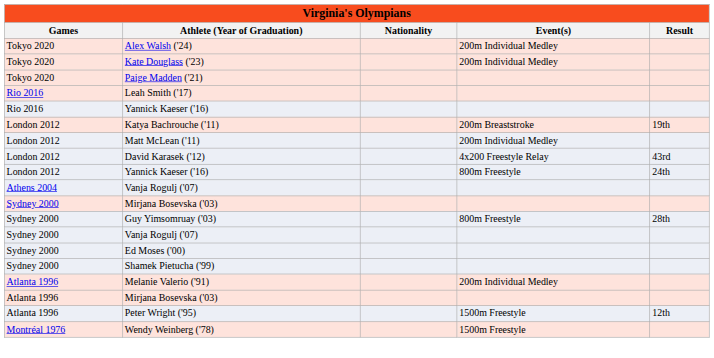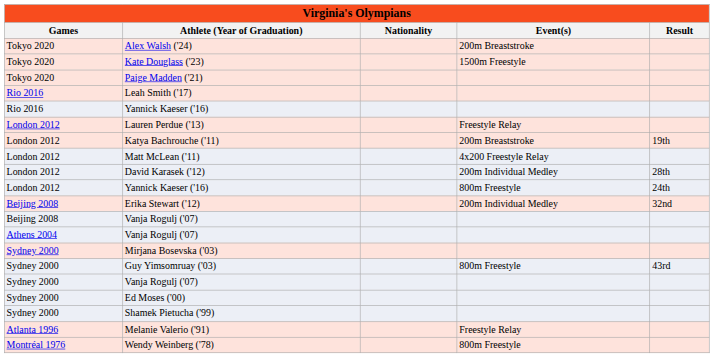 <table class="wikitable" width=90%>
 <tr>
 <td colspan=5 align=center bgcolor="#F84C1E"><big><strong>Virginia's Olympians</strong></big></td>
 </tr>
 <tr>
 <th align=center><strong>Games</strong></th>
 <th align=center><strong>Athlete (Year of Graduation)</strong></th>
 <th align=center><strong>Nationality</strong></th>
 <th align=center><strong>Event(s)</strong></th>
 <th align=center><strong>Result</strong></th>
 </tr>
 <tr bgcolor="#FEE3DC">
 <td>Tokyo 2020</td>
 <td><a href='#'>Alex Walsh</a> ('24)</td>
 <td></td>
-<td>200m Individual Medley</td>
+<td>200m Breaststroke</td>
 <td></td>
 </tr>
 <tr bgcolor="#FEE3DC">
 <td>Tokyo 2020</td>
 <td><a href='#'>Kate Douglass</a> ('23)</td>
 <td></td>
-<td>200m Individual Medley</td>
+<td>1500m Freestyle</td>
 <td></td>
 </tr>
 <tr bgcolor="#FEE3DC">
 <td>Tokyo 2020</td>
 <td><a href='#'>Paige Madden</a> ('21)</td>
 <td></td>
 <td></td>
 <td></td>
 </tr>
 <tr bgcolor="#FEE3DC">
 <td><a href='#'>Rio 2016</a></td>
 <td>Leah Smith ('17)</td>
 <td></td>
 <td></td>
 <td></td>
 </tr>
 <tr bgcolor="#ECEFF6">
 <td>Rio 2016</td>
 <td>Yannick Kaeser ('16)</td>
 <td></td>
 <td></td>
 <td></td>
 </tr>
 <tr bgcolor="#FEE3DC">
+<td><a href='#'>London 2012</a></td>
+<td>Lauren Perdue ('13)</td>
+<td></td>
+<td> Freestyle Relay</td>
+<td></td>
+</tr>
+<tr bgcolor="#FEE3DC">
 <td>London 2012</td>
 <td>Katya Bachrouche ('11)</td>
 <td></td>
 <td>200m Breaststroke</td>
 <td>19th</td>
 </tr>
 <tr bgcolor="#ECEFF6">
 <td>London 2012</td>
 <td>Matt McLean ('11)</td>
 <td></td>
-<td>200m Individual Medley</td>
+<td>4x200 Freestyle Relay</td>
 <td></td>
 </tr>
 <tr bgcolor="#ECEFF6">
 <td>London 2012</td>
 <td>David Karasek ('12)</td>
 <td></td>
-<td>4x200 Freestyle Relay</td>
-<td>43rd</td>
+<td>200m Individual Medley</td>
+<td>28th</td>
 </tr>
 <tr bgcolor="#ECEFF6">
 <td>London 2012</td>
 <td>Yannick Kaeser ('16)</td>
 <td></td>
 <td>800m Freestyle</td>
 <td>24th</td>
+</tr>
+<tr bgcolor="#FEE3DC">
+<td><a href='#'>Beijing 2008</a></td>
+<td>Erika Stewart ('12)</td>
+<td></td>
+<td>200m Individual Medley</td>
+<td>32nd</td>
+</tr>
+<tr bgcolor="#ECEFF6">
+<td>Beijing 2008</td>
+<td>Vanja Rogulj ('07)</td>
+<td></td>
+<td></td>
+<td></td>
 </tr>
 <tr bgcolor="#ECEFF6">
 <td><a href='#'>Athens 2004</a></td>
 <td>Vanja Rogulj ('07)</td>
 <td></td>
 <td></td>
 <td></td>
 </tr>
 <tr bgcolor="#FEE3DC">
 <td><a href='#'>Sydney 2000</a></td>
 <td>Mirjana Bosevska ('03)</td>
 <td></td>
 <td></td>
 <td></td>
 </tr>
 <tr bgcolor="#ECEFF6">
 <td>Sydney 2000</td>
 <td>Guy Yimsomruay ('03)</td>
 <td></td>
 <td>800m Freestyle</td>
-<td>28th</td>
+<td>43rd</td>
 </tr>
 <tr bgcolor="#ECEFF6">
 <td>Sydney 2000</td>
 <td>Vanja Rogulj ('07)</td>
 <td></td>
 <td></td>
 <td></td>
 </tr>
 <tr bgcolor="#ECEFF6">
 <td>Sydney 2000</td>
 <td>Ed Moses ('00)</td>
 <td></td>
 <td></td>
 <td></td>
 </tr>
 <tr bgcolor="#ECEFF6">
 <td>Sydney 2000</td>
 <td>Shamek Pietucha ('99)</td>
 <td></td>
 <td></td>
 <td></td>
 </tr>
 <tr bgcolor="#FEE3DC">
 <td><a href='#'>Atlanta 1996</a></td>
 <td>Melanie Valerio ('91)</td>
 <td></td>
-<td>200m Individual Medley</td>
+<td> Freestyle Relay</td>
 <td></td>
-</tr>
-<tr bgcolor="#FEE3DC">
-<td>Atlanta 1996</td>
-<td>Mirjana Bosevska ('03)</td>
-<td></td>
-<td></td>
-<td></td>
-</tr>
-<tr bgcolor="#ECEFF6">
-<td>Atlanta 1996</td>
-<td>Peter Wright ('95)</td>
-<td></td>
-<td>1500m Freestyle</td>
-<td>12th</td>
 </tr>
 <tr bgcolor="#FEE3DC">
 <td><a href='#'>Montréal 1976</a></td>
 <td>Wendy Weinberg ('78)</td>
 <td></td>
-<td>1500m Freestyle</td>
+<td>800m Freestyle</td>
 <td></td>
 </tr>
 </table>
